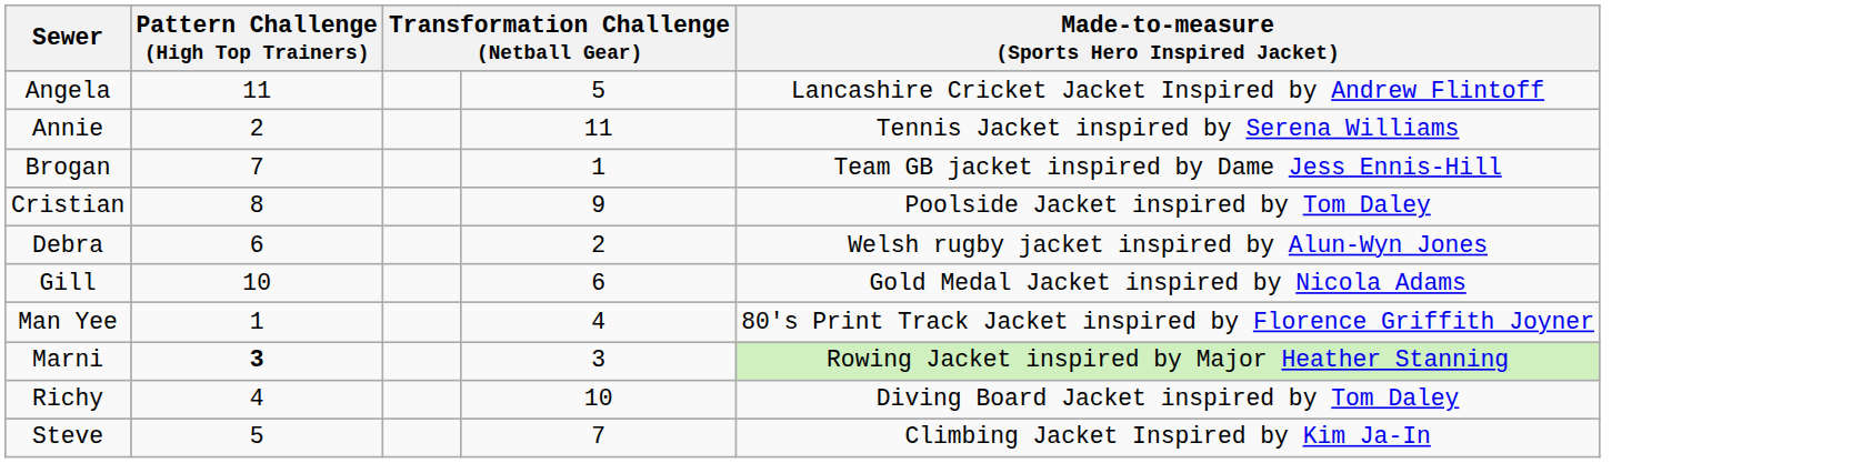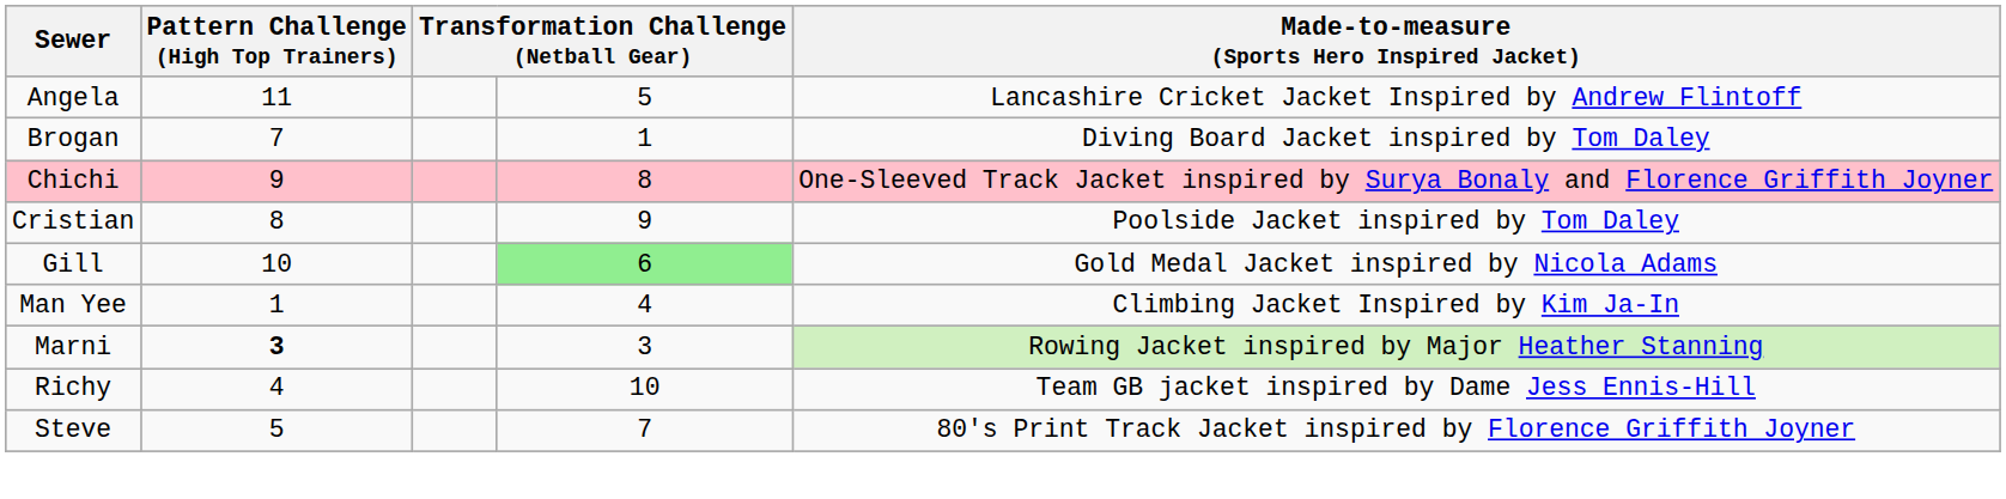 <table class="wikitable" style="text-align:center;">
 <tr>
 <th>Sewer</th>
 <th>Pattern Challenge<br><small>(High Top Trainers)</small></th>
 <th colspan="2">Transformation Challenge<br><small>(Netball Gear)</small></th>
 <th>Made-to-measure<br><small>(Sports Hero Inspired Jacket)</small></th>
 </tr>
 <tr>
 <td>Angela</td>
 <td>11</td>
 <td></td>
 <td>5</td>
 <td>Lancashire Cricket Jacket Inspired by <a href='#'>Andrew Flintoff</a></td>
 </tr>
 <tr>
-<td>Annie</td>
-<td>2</td>
-<td></td>
-<td>11</td>
-<td>Tennis Jacket inspired by <a href='#'>Serena Williams</a></td>
-</tr>
-<tr>
 <td>Brogan</td>
 <td>7</td>
 <td></td>
 <td>1</td>
-<td>Team GB jacket inspired by Dame <a href='#'>Jess Ennis-Hill</a></td>
+<td>Diving Board Jacket inspired by <a href='#'>Tom Daley</a></td>
+</tr>
+<tr style="background:pink">
+<td>Chichi</td>
+<td>9</td>
+<td></td>
+<td>8</td>
+<td>One-Sleeved Track Jacket inspired by <a href='#'>Surya Bonaly</a> and <a href='#'>Florence Griffith Joyner</a></td>
 </tr>
 <tr>
 <td>Cristian</td>
 <td>8</td>
 <td></td>
 <td>9</td>
 <td>Poolside Jacket inspired by <a href='#'>Tom Daley</a></td>
 </tr>
 <tr>
-<td>Debra</td>
-<td>6</td>
-<td></td>
-<td>2</td>
-<td>Welsh rugby jacket inspired by <a href='#'>Alun-Wyn Jones</a></td>
-</tr>
-<tr>
 <td>Gill</td>
 <td>10</td>
 <td></td>
-<td>6</td>
+<td style="background: lightgreen;">6</td>
 <td>Gold Medal Jacket inspired by <a href='#'>Nicola Adams</a></td>
 </tr>
 <tr>
 <td>Man Yee</td>
 <td>1</td>
 <td></td>
 <td>4</td>
-<td>80's Print Track Jacket inspired by <a href='#'>Florence Griffith Joyner</a></td>
+<td>Climbing Jacket Inspired by <a href='#'>Kim Ja-In</a></td>
 </tr>
 <tr>
 <td>Marni</td>
 <td><strong>3</strong></td>
 <td></td>
 <td>3</td>
 <td style="background:#d0f0c0">Rowing Jacket inspired by Major <a href='#'>Heather Stanning</a></td>
 </tr>
 <tr>
 <td>Richy</td>
 <td>4</td>
 <td></td>
 <td>10</td>
-<td>Diving Board Jacket inspired by <a href='#'>Tom Daley</a></td>
+<td>Team GB jacket inspired by Dame <a href='#'>Jess Ennis-Hill</a></td>
 </tr>
 <tr>
 <td>Steve</td>
 <td>5</td>
 <td></td>
 <td>7</td>
-<td>Climbing Jacket Inspired by <a href='#'>Kim Ja-In</a></td>
+<td>80's Print Track Jacket inspired by <a href='#'>Florence Griffith Joyner</a></td>
 </tr>
 </table>
